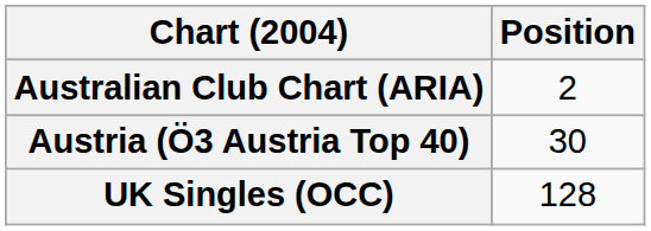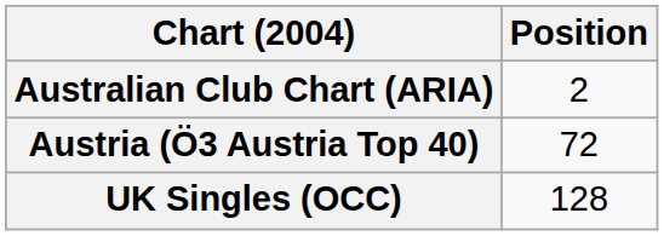 <table class="wikitable sortable plainrowheaders" style="text-align:center">
 <tr>
 <th scope="col">Chart (2004)</th>
 <th scope="col">Position</th>
 </tr>
 <tr>
 <th scope="row">Australian Club Chart (ARIA)</th>
 <td>2</td>
 </tr>
 <tr>
 <th scope="row">Austria (Ö3 Austria Top 40)</th>
-<td>30</td>
+<td>72</td>
 </tr>
 <tr>
 <th scope="row">UK Singles (OCC)</th>
 <td>128</td>
 </tr>
 </table>
